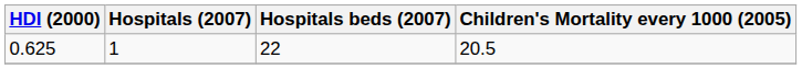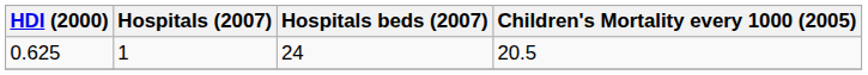 <table class="wikitable" border="1">
 <tr>
 <th><a href='#'>HDI</a> (2000)</th>
 <th>Hospitals (2007)</th>
 <th>Hospitals beds (2007)</th>
 <th>Children's Mortality every 1000 (2005)</th>
 </tr>
 <tr>
 <td>0.625</td>
 <td>1</td>
-<td>22</td>
+<td>24</td>
 <td>20.5</td>
 </tr>
 <tr>
 </tr>
 </table>
